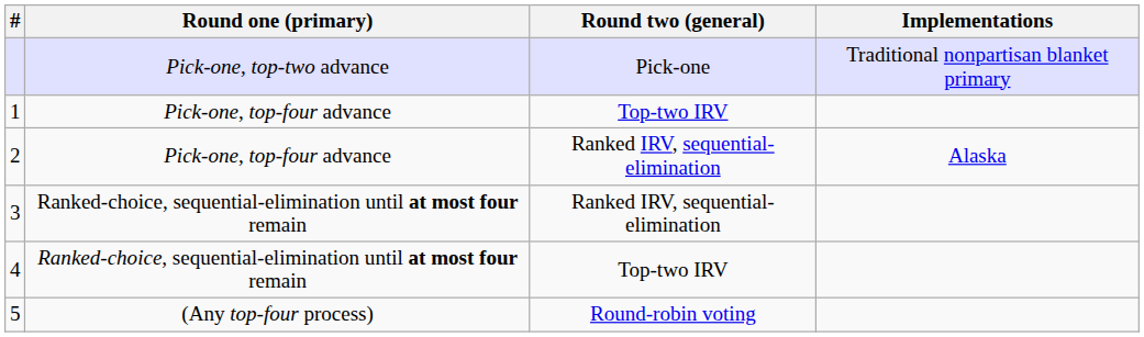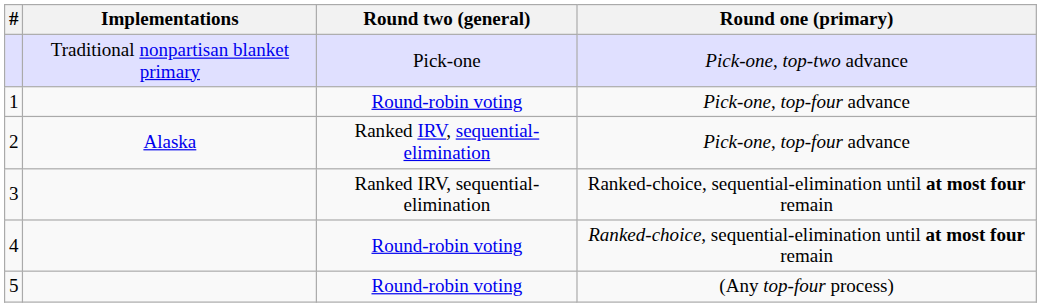 <table class=wikitable>
 <tr>
 <th>#</th>
+<th>Implementations</th>
+<th>Round two (general)</th>
 <th>Round one (primary)</th>
-<th>Round two (general)</th>
-<th>Implementations</th>
 </tr>
 <tr align=center bgcolor=#e0e0ff>
 <td></td>
+<td>Traditional <a href='#'>nonpartisan blanket primary</a></td>
+<td>Pick-one</td>
 <td><em>Pick-one</em>, <em>top-two</em> advance</td>
-<td>Pick-one</td>
-<td>Traditional <a href='#'>nonpartisan blanket primary</a></td>
 </tr>
 <tr align=center>
 <td>1</td>
+<td></td>
+<td><a href='#'>Round-robin voting</a></td>
 <td><em>Pick-one</em>, <em>top-four</em> advance</td>
-<td><a href='#'>Top-two IRV</a></td>
-<td></td>
 </tr>
 <tr align=center>
 <td>2</td>
+<td><a href='#'>Alaska</a></td>
+<td>Ranked <a href='#'>IRV</a>, <a href='#'>sequential-elimination</a></td>
 <td><em>Pick-one</em>, <em>top-four</em> advance</td>
-<td>Ranked <a href='#'>IRV</a>, <a href='#'>sequential-elimination</a></td>
-<td><a href='#'>Alaska</a></td>
 </tr>
 <tr align=center>
 <td>3</td>
+<td></td>
+<td>Ranked IRV, sequential-elimination</td>
 <td>Ranked-choice, sequential-elimination until <strong>at most four</strong> remain</td>
-<td>Ranked IRV, sequential-elimination</td>
-<td></td>
 </tr>
 <tr align=center>
 <td>4</td>
+<td></td>
+<td><a href='#'>Round-robin voting</a></td>
 <td><em>Ranked-choice</em>, sequential-elimination until <strong>at most four</strong> remain</td>
-<td>Top-two IRV</td>
-<td></td>
 </tr>
 <tr align=center>
 <td>5</td>
+<td></td>
+<td><a href='#'>Round-robin voting</a></td>
 <td>(Any <em>top-four</em> process)</td>
-<td><a href='#'>Round-robin voting</a></td>
-<td></td>
 </tr>
 </table>
